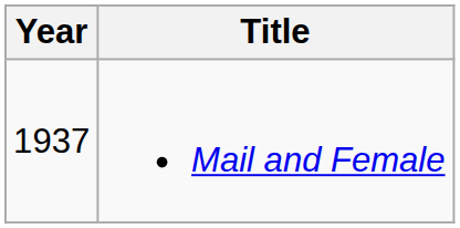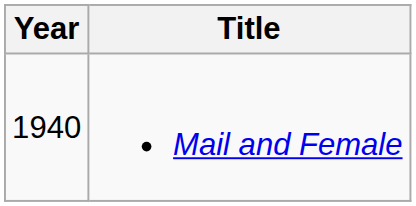 <table class="wikitable sortable">
 <tr>
 <th>Year</th>
 <th>Title</th>
 </tr>
 <tr>
-<td>1937</td>
+<td>1940</td>
 <td><br><ul><li><em><a href='#'>Mail and Female</a></em></li></ul></td>
 </tr>
 </table>
